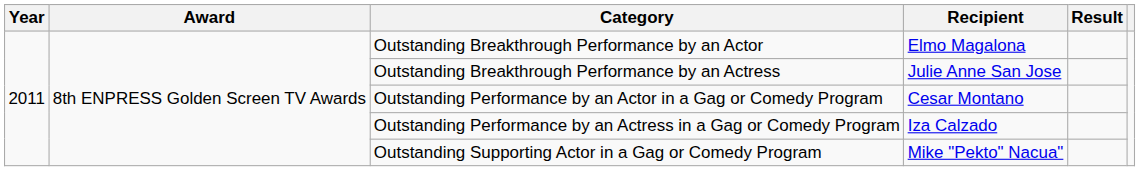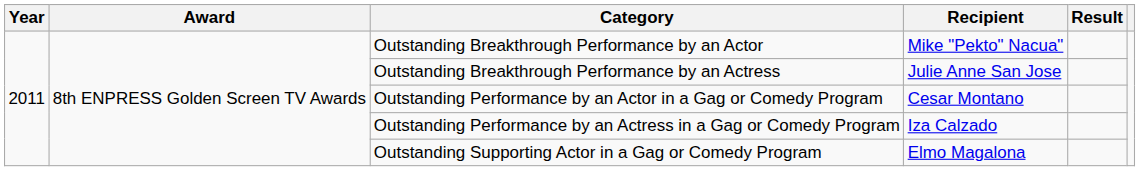 <table class="wikitable">
 <tr>
 <th>Year</th>
 <th>Award</th>
 <th>Category</th>
 <th>Recipient</th>
 <th>Result</th>
 <th></th>
 </tr>
 <tr>
 <td rowspan=5>2011</td>
 <td rowspan=5>8th ENPRESS Golden Screen TV Awards</td>
 <td>Outstanding Breakthrough Performance by an Actor</td>
-<td><a href='#'>Elmo Magalona</a></td>
+<td><a href='#'>Mike "Pekto" Nacua"</a></td>
 <td></td>
 <td rowspan=5></td>
 </tr>
 <tr>
 <td>Outstanding Breakthrough Performance by an Actress</td>
 <td><a href='#'>Julie Anne San Jose</a></td>
 <td></td>
 </tr>
 <tr>
 <td>Outstanding Performance by an Actor in a Gag or Comedy Program</td>
 <td><a href='#'>Cesar Montano</a></td>
 <td></td>
 </tr>
 <tr>
 <td>Outstanding Performance by an Actress in a Gag or Comedy Program</td>
 <td><a href='#'>Iza Calzado</a></td>
 <td></td>
 </tr>
 <tr>
 <td>Outstanding Supporting Actor in a Gag or Comedy Program</td>
-<td><a href='#'>Mike "Pekto" Nacua"</a></td>
+<td><a href='#'>Elmo Magalona</a></td>
 <td></td>
 </tr>
 </table>
